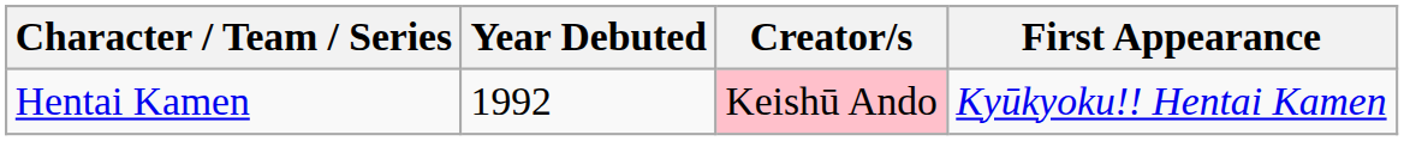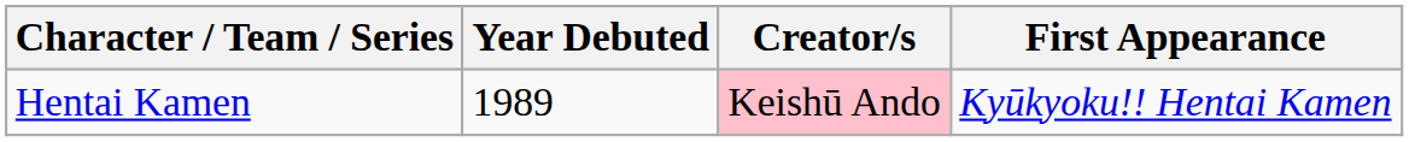 <table class="wikitable">
 <tr>
 <th>Character / Team / Series</th>
 <th>Year Debuted</th>
 <th>Creator/s</th>
 <th>First Appearance</th>
 </tr>
 <tr>
 <td><a href='#'>Hentai Kamen</a></td>
-<td>1992</td>
+<td>1989</td>
 <td style="background: pink;">Keishū Ando</td>
 <td><em><a href='#'>Kyūkyoku!! Hentai Kamen</a></em></td>
 </tr>
 </table>
